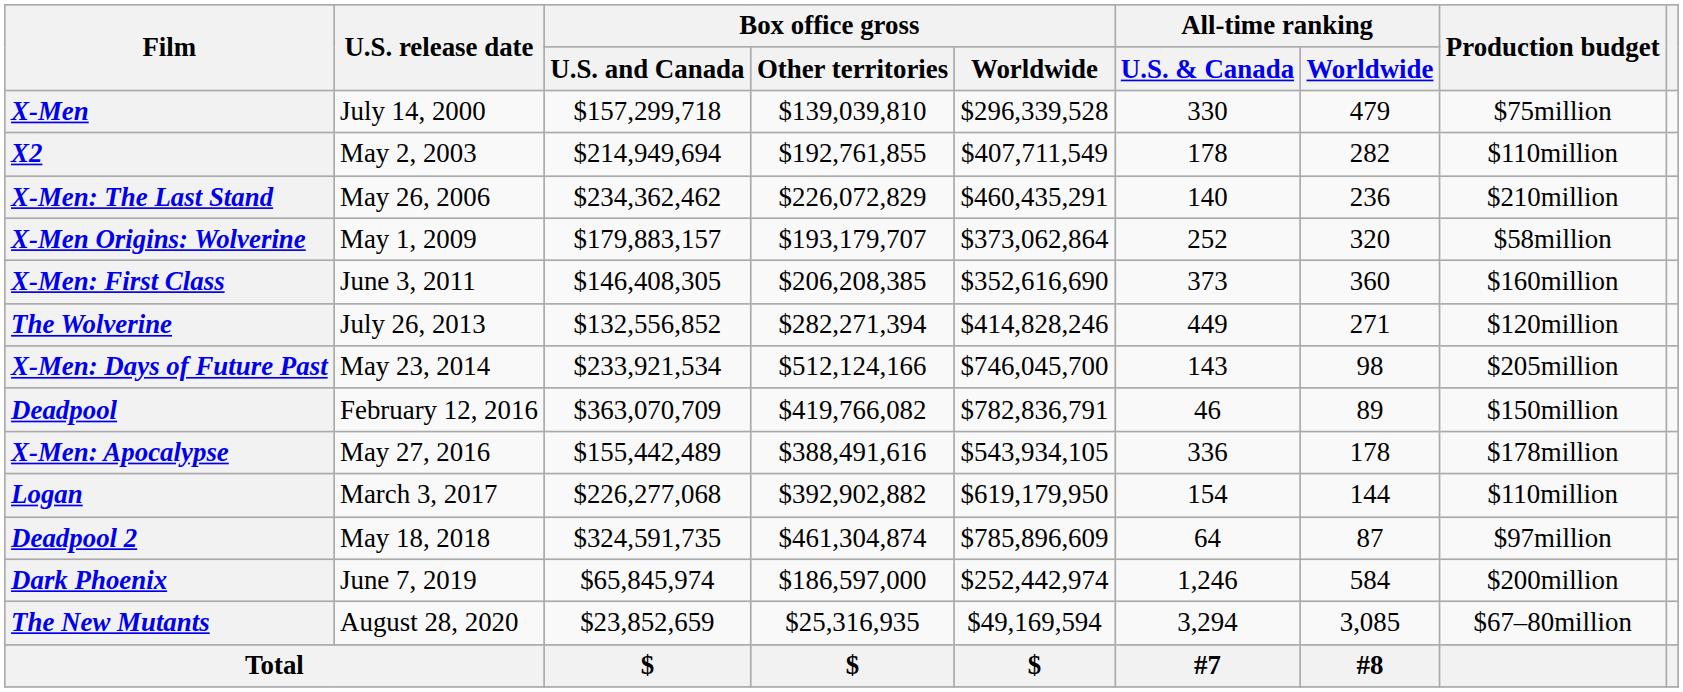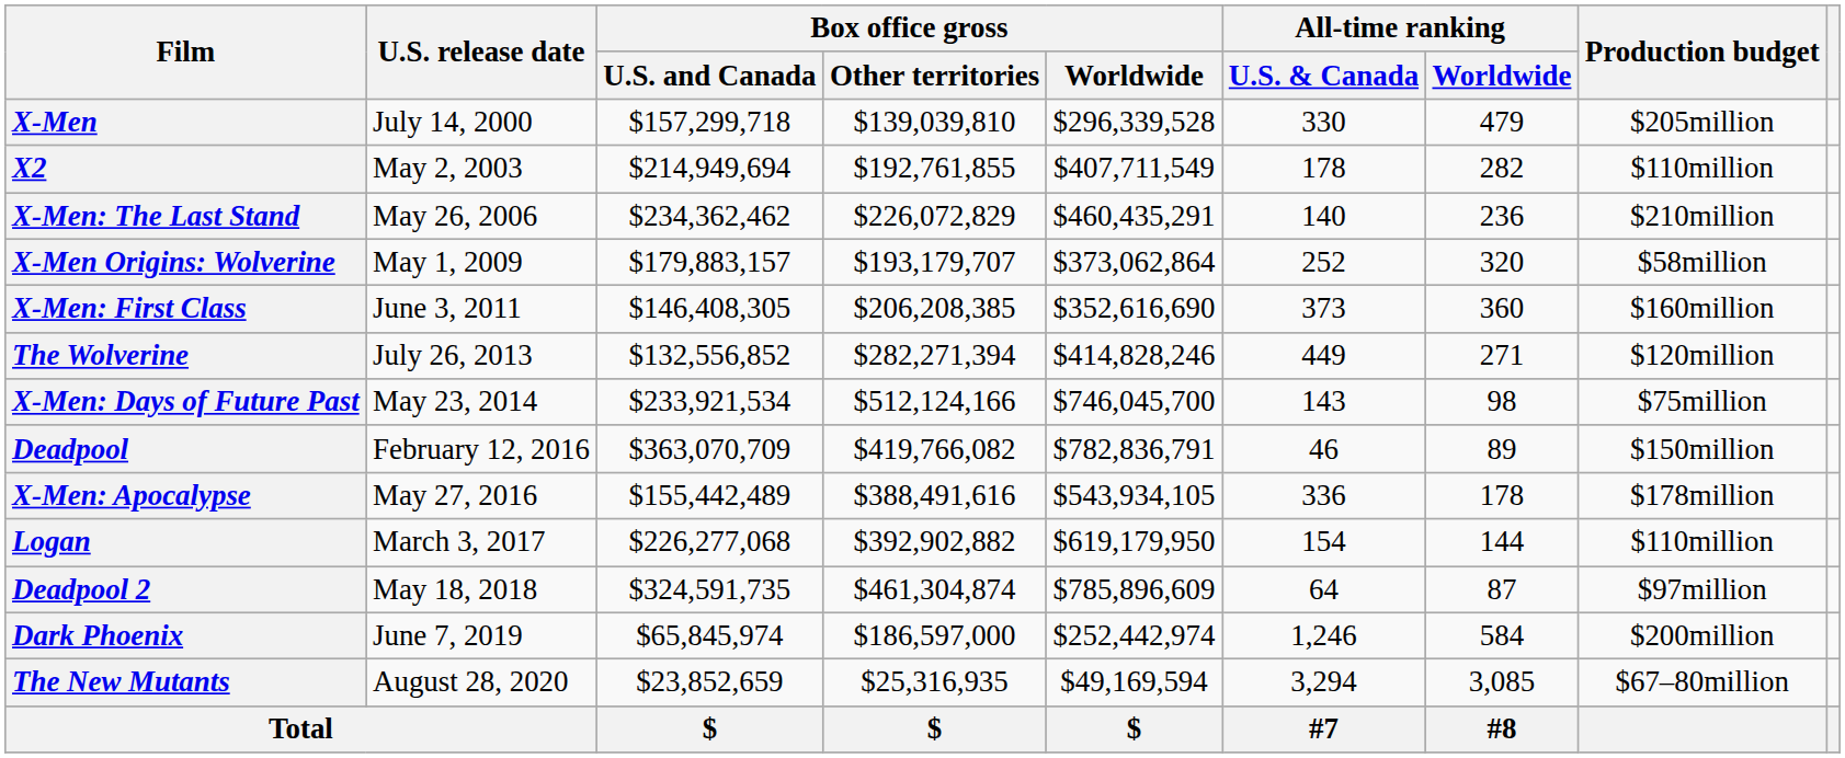 <table class="wikitable sortable plainrowheaders" style="text-align: center;">
 <tr>
 <th scope="col" rowspan="2">Film</th>
 <th scope="col" rowspan="2">U.S. release date</th>
 <th scope="col" colspan="3" class=unsortable>Box office gross</th>
 <th scope="col" colspan="2" text="wrap" class=unsortable>All-time ranking</th>
 <th scope="col" rowspan="2">Production budget</th>
 <th scope="col" rowspan="2" class=unsortable></th>
 </tr>
 <tr>
 <th scope="col">U.S. and Canada</th>
 <th scope="col">Other territories</th>
 <th scope="col">Worldwide</th>
 <th scope="col"><a href='#'>U.S. & Canada</a></th>
 <th scope="col"><a href='#'>Worldwide</a></th>
 </tr>
 <tr>
 <th scope="row" style="text-align: left;"><em><a href='#'>X-Men</a></em></th>
 <td style="text-align: left;">July 14, 2000</td>
 <td>$157,299,718</td>
 <td>$139,039,810</td>
 <td>$296,339,528</td>
 <td>330</td>
 <td>479</td>
-<td>$75million</td>
+<td>$205million</td>
 <td></td>
 </tr>
 <tr>
 <th scope="row" style="text-align: left;"><em><a href='#'>X2</a></em></th>
 <td style="text-align: left;">May 2, 2003</td>
 <td>$214,949,694</td>
 <td>$192,761,855</td>
 <td>$407,711,549</td>
 <td>178</td>
 <td>282</td>
 <td>$110million</td>
 <td></td>
 </tr>
 <tr>
 <th scope="row" style="text-align: left;"><em><a href='#'>X-Men: The Last Stand</a></em></th>
 <td style="text-align: left;">May 26, 2006</td>
 <td>$234,362,462</td>
 <td>$226,072,829</td>
 <td>$460,435,291</td>
 <td>140</td>
 <td>236</td>
 <td>$210million</td>
 <td></td>
 </tr>
 <tr>
 <th scope="row" style="text-align: left;"><em><a href='#'>X-Men Origins: Wolverine</a></em></th>
 <td style="text-align: left;">May 1, 2009</td>
 <td>$179,883,157</td>
 <td>$193,179,707</td>
 <td>$373,062,864</td>
 <td>252</td>
 <td>320</td>
 <td>$58million</td>
 <td></td>
 </tr>
 <tr>
 <th scope="row" style="text-align: left;"><em><a href='#'>X-Men: First Class</a></em></th>
 <td style="text-align: left;">June 3, 2011</td>
 <td>$146,408,305</td>
 <td>$206,208,385</td>
 <td>$352,616,690</td>
 <td>373</td>
 <td>360</td>
 <td>$160million</td>
 <td></td>
 </tr>
 <tr>
 <th scope="row" style="text-align: left;"><em><a href='#'>The Wolverine</a></em></th>
 <td style="text-align: left;">July 26, 2013</td>
 <td>$132,556,852</td>
 <td>$282,271,394</td>
 <td>$414,828,246</td>
 <td>449</td>
 <td>271</td>
 <td>$120million</td>
 <td></td>
 </tr>
 <tr>
 <th scope="row" style="text-align: left;"><em><a href='#'>X-Men: Days of Future Past</a></em></th>
 <td style="text-align: left;">May 23, 2014</td>
 <td>$233,921,534</td>
 <td>$512,124,166</td>
 <td>$746,045,700</td>
 <td>143</td>
 <td>98</td>
-<td>$205million</td>
+<td>$75million</td>
 <td></td>
 </tr>
 <tr>
 <th scope="row" style="text-align: left;"><em><a href='#'>Deadpool</a></em></th>
 <td style="text-align: left;">February 12, 2016</td>
 <td>$363,070,709</td>
 <td>$419,766,082</td>
 <td>$782,836,791</td>
 <td>46</td>
 <td>89</td>
 <td>$150million</td>
 <td></td>
 </tr>
 <tr>
 <th scope="row" style="text-align: left;"><em><a href='#'>X-Men: Apocalypse</a></em></th>
 <td style="text-align: left;">May 27, 2016</td>
 <td>$155,442,489</td>
 <td>$388,491,616</td>
 <td>$543,934,105</td>
 <td>336</td>
 <td>178</td>
 <td>$178million</td>
 <td></td>
 </tr>
 <tr>
 <th scope="row" style="text-align: left;"><em><a href='#'>Logan</a></em></th>
 <td style="text-align: left;">March 3, 2017</td>
 <td>$226,277,068</td>
 <td>$392,902,882</td>
 <td>$619,179,950</td>
 <td>154</td>
 <td>144</td>
 <td>$110million</td>
 <td></td>
 </tr>
 <tr>
 <th scope="row" style="text-align: left;"><em><a href='#'>Deadpool 2</a></em></th>
 <td style="text-align: left;">May 18, 2018</td>
 <td>$324,591,735</td>
 <td>$461,304,874</td>
 <td>$785,896,609</td>
 <td>64</td>
 <td>87</td>
 <td>$97million</td>
 <td></td>
 </tr>
 <tr>
 <th scope="row" style="text-align: left;"><em><a href='#'>Dark Phoenix</a></em></th>
 <td style="text-align: left;">June 7, 2019</td>
 <td>$65,845,974</td>
 <td>$186,597,000</td>
 <td>$252,442,974</td>
 <td>1,246</td>
 <td>584</td>
 <td>$200million</td>
 <td></td>
 </tr>
 <tr>
 <th scope="row" style="text-align: left;"><em><a href='#'>The New Mutants</a></em></th>
 <td style="text-align: left;">August 28, 2020</td>
 <td>$23,852,659</td>
 <td>$25,316,935</td>
 <td>$49,169,594</td>
 <td>3,294</td>
 <td>3,085</td>
 <td>$67–80million</td>
 <td></td>
 </tr>
 <tr>
 <th scope="row" colspan="2"><strong>Total</strong></th>
 <th>$</th>
 <th>$</th>
 <th>$</th>
 <th>#7</th>
 <th>#8</th>
 <th></th>
 <th></th>
 </tr>
 </table>
